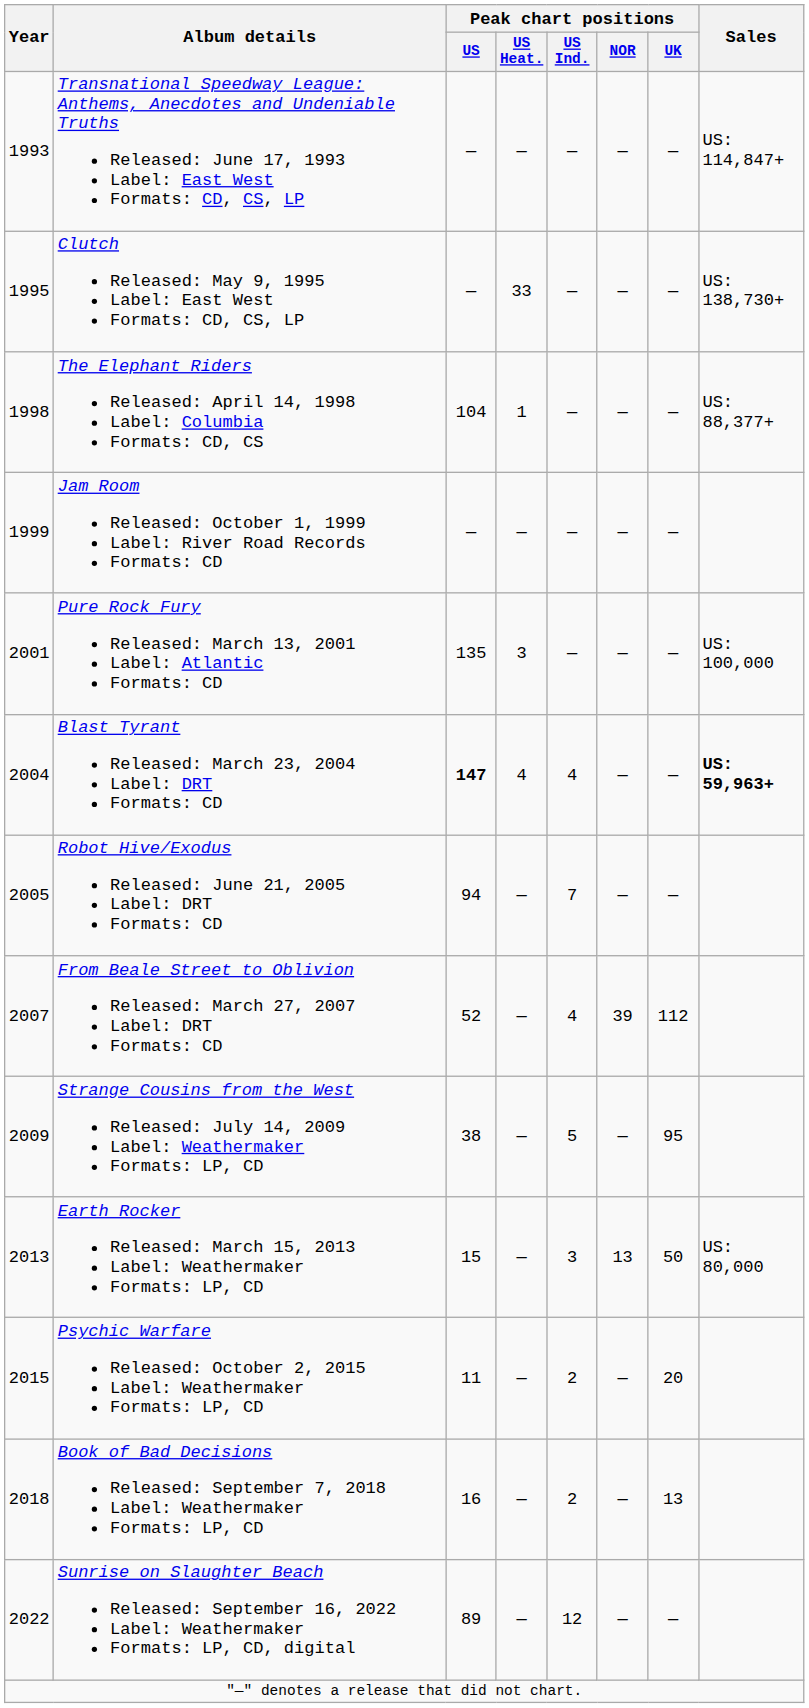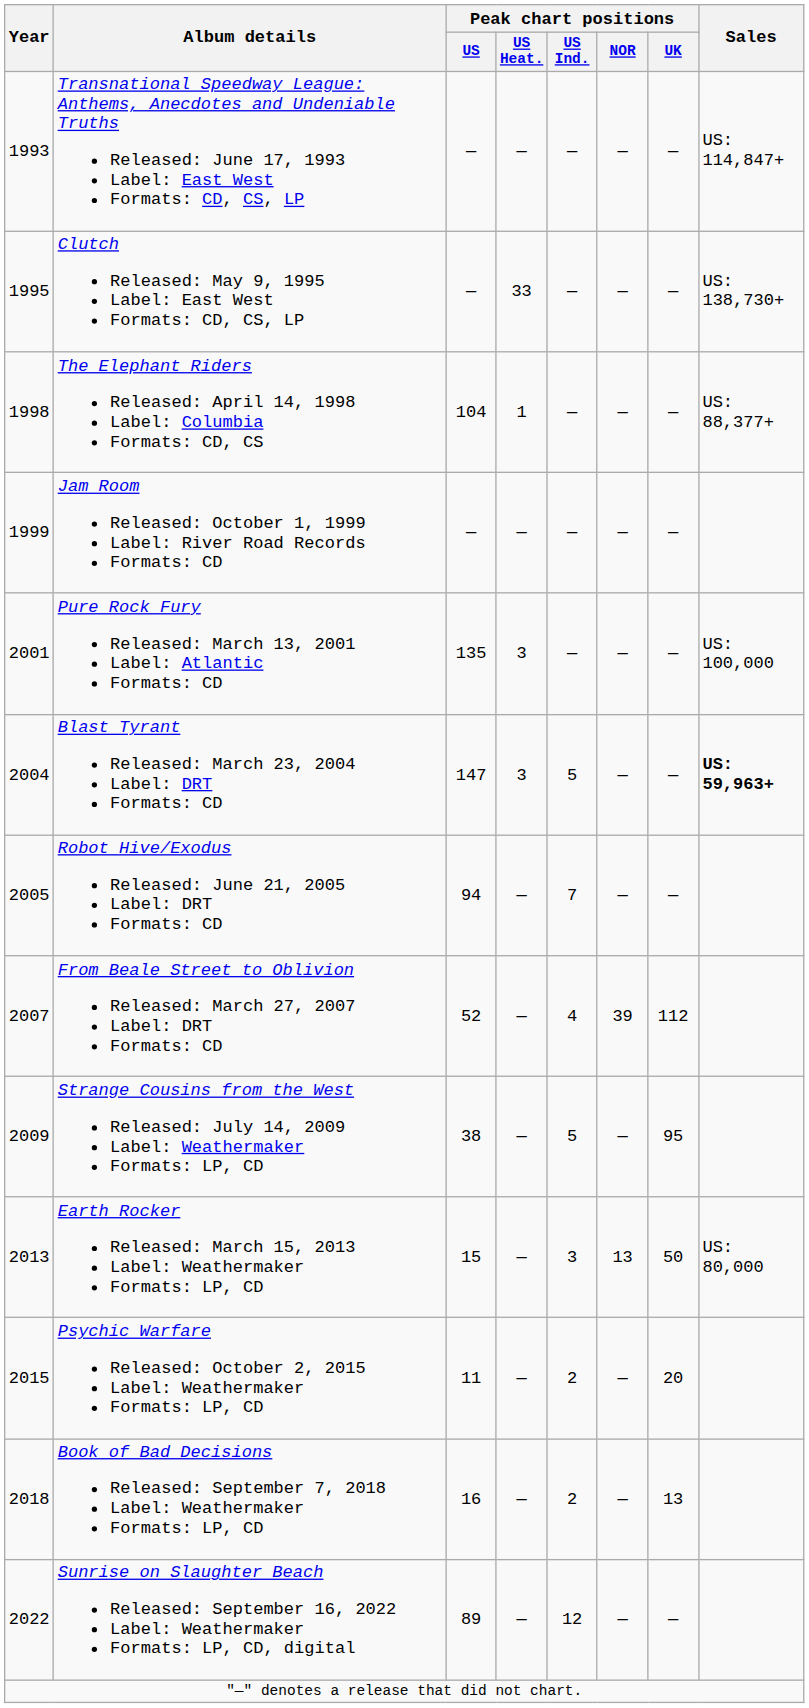 <table class="wikitable" border="1">
 <tr>
 <th rowspan="2">Year</th>
 <th rowspan="2">Album details</th>
 <th colspan="5">Peak chart positions</th>
 <th rowspan="2">Sales</th>
 </tr>
 <tr>
 <th style="width:3em;font-size:85%;"><a href='#'>US</a><br></th>
 <th style="width:3em;font-size:85%;"><a href='#'>US<br>Heat.</a><br></th>
 <th style="width:3em;font-size:85%;"><a href='#'>US<br>Ind.</a><br></th>
 <th style="width:3em;font-size:85%;"><a href='#'>NOR</a><br></th>
 <th style="width:3em;font-size:85%;"><a href='#'>UK</a><br></th>
 </tr>
 <tr>
 <td align="center">1993</td>
 <td><em><a href='#'>Transnational Speedway League: Anthems, Anecdotes and Undeniable Truths</a></em><br><ul><li>Released: June 17, 1993</li><li>Label: <a href='#'>East West</a></li><li>Formats: <a href='#'>CD</a>, <a href='#'>CS</a>, <a href='#'>LP</a></li></ul></td>
 <td align="center">—</td>
 <td align="center">—</td>
 <td align="center">—</td>
 <td align="center">—</td>
 <td align="center">—</td>
 <td>US: 114,847+</td>
 </tr>
 <tr>
 <td align="center">1995</td>
 <td><em><a href='#'>Clutch</a></em><br><ul><li>Released: May 9, 1995</li><li>Label: East West</li><li>Formats: CD, CS, LP</li></ul></td>
 <td align="center">—</td>
 <td align="center">33</td>
 <td align="center">—</td>
 <td align="center">—</td>
 <td align="center">—</td>
 <td>US: 138,730+</td>
 </tr>
 <tr>
 <td align="center">1998</td>
 <td><em><a href='#'>The Elephant Riders</a></em><br><ul><li>Released: April 14, 1998</li><li>Label: <a href='#'>Columbia</a></li><li>Formats: CD, CS</li></ul></td>
 <td align="center">104</td>
 <td align="center">1</td>
 <td align="center">—</td>
 <td align="center">—</td>
 <td align="center">—</td>
 <td>US: 88,377+</td>
 </tr>
 <tr>
 <td align="center">1999</td>
 <td><em><a href='#'>Jam Room</a></em><br><ul><li>Released: October 1, 1999</li><li>Label: River Road Records</li><li>Formats: CD</li></ul></td>
 <td align="center">—</td>
 <td align="center">—</td>
 <td align="center">—</td>
 <td align="center">—</td>
 <td align="center">—</td>
 <td></td>
 </tr>
 <tr>
 <td align="center">2001</td>
 <td><em><a href='#'>Pure Rock Fury</a></em><br><ul><li>Released: March 13, 2001</li><li>Label: <a href='#'>Atlantic</a></li><li>Formats: CD</li></ul></td>
 <td align="center">135</td>
 <td align="center">3</td>
 <td align="center">—</td>
 <td align="center">—</td>
 <td align="center">—</td>
 <td>US: 100,000</td>
 </tr>
 <tr>
 <td align="center">2004</td>
 <td><em><a href='#'>Blast Tyrant</a></em><br><ul><li>Released: March 23, 2004</li><li>Label: <a href='#'>DRT</a></li><li>Formats: CD</li></ul></td>
-<td align="center"><strong>147</strong></td>
-<td align="center">4</td>
-<td align="center">4</td>
+<td align="center">147</td>
+<td align="center">3</td>
+<td align="center">5</td>
 <td align="center">—</td>
 <td align="center">—</td>
 <td><strong>US: 59,963+</strong></td>
 </tr>
 <tr>
 <td align="center">2005</td>
 <td><em><a href='#'>Robot Hive/Exodus</a></em><br><ul><li>Released: June 21, 2005</li><li>Label: DRT</li><li>Formats: CD</li></ul></td>
 <td align="center">94</td>
 <td align="center">—</td>
 <td align="center">7</td>
 <td align="center">—</td>
 <td align="center">—</td>
 <td></td>
 </tr>
 <tr>
 <td align="center">2007</td>
 <td><em><a href='#'>From Beale Street to Oblivion</a></em><br><ul><li>Released: March 27, 2007</li><li>Label: DRT</li><li>Formats: CD</li></ul></td>
 <td align="center">52</td>
 <td align="center">—</td>
 <td align="center">4</td>
 <td align="center">39</td>
 <td align="center">112</td>
 <td></td>
 </tr>
 <tr>
 <td align="center">2009</td>
 <td><em><a href='#'>Strange Cousins from the West</a></em><br><ul><li>Released: July 14, 2009</li><li>Label: <a href='#'>Weathermaker</a></li><li>Formats: LP, CD</li></ul></td>
 <td align="center">38</td>
 <td align="center">—</td>
 <td align="center">5</td>
 <td align="center">—</td>
 <td align="center">95</td>
 <td></td>
 </tr>
 <tr>
 <td align="center">2013</td>
 <td><em><a href='#'>Earth Rocker</a></em><br><ul><li>Released: March 15, 2013</li><li>Label: Weathermaker</li><li>Formats: LP, CD</li></ul></td>
 <td align="center">15</td>
 <td align="center">—</td>
 <td align="center">3</td>
 <td align="center">13</td>
 <td align="center">50</td>
 <td>US: 80,000</td>
 </tr>
 <tr>
 <td align="center">2015</td>
 <td><em><a href='#'>Psychic Warfare</a></em><br><ul><li>Released: October 2, 2015</li><li>Label: Weathermaker</li><li>Formats: LP, CD</li></ul></td>
 <td align="center">11</td>
 <td align="center">—</td>
 <td align="center">2</td>
 <td align="center">—</td>
 <td align="center">20</td>
 <td></td>
 </tr>
 <tr>
 <td align="center">2018</td>
 <td><em><a href='#'>Book of Bad Decisions</a></em><br><ul><li>Released: September 7, 2018</li><li>Label: Weathermaker</li><li>Formats: LP, CD</li></ul></td>
 <td align="center">16</td>
 <td align="center">—</td>
 <td align="center">2</td>
 <td align="center">—</td>
 <td align="center">13</td>
 <td></td>
 </tr>
 <tr>
 <td align="center">2022</td>
 <td><em><a href='#'>Sunrise on Slaughter Beach</a></em><br><ul><li>Released: September 16, 2022</li><li>Label: Weathermaker</li><li>Formats: LP, CD, digital</li></ul></td>
 <td align="center">89</td>
 <td align="center">—</td>
 <td align="center">12</td>
 <td align="center">—</td>
 <td align="center">—</td>
 <td></td>
 </tr>
 <tr>
 <td colspan="12" align="center" style="font-size: 85%">"—" denotes a release that did not chart.</td>
 </tr>
 </table>
